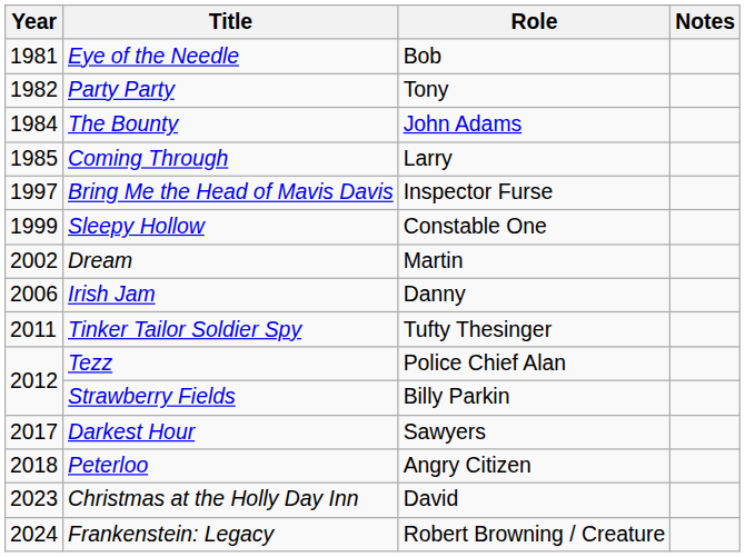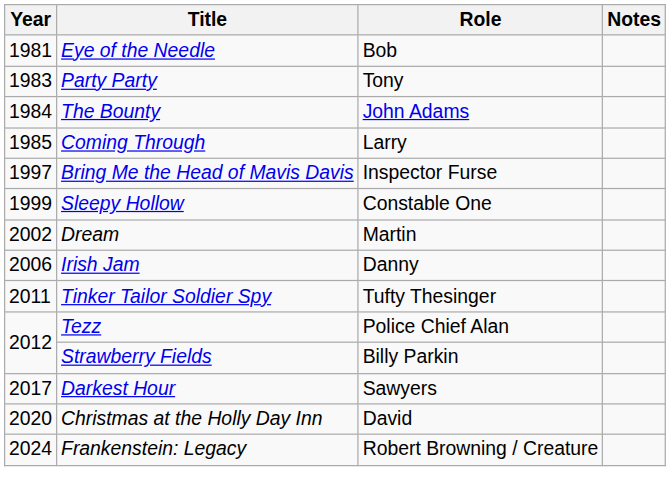 <table class="wikitable sortable">
 <tr>
 <th>Year</th>
 <th>Title</th>
 <th>Role</th>
 <th class="unsortable">Notes</th>
 </tr>
 <tr>
 <td>1981</td>
 <td><em><a href='#'>Eye of the Needle</a></em></td>
 <td>Bob</td>
 <td></td>
 </tr>
 <tr>
-<td>1982</td>
+<td>1983</td>
 <td><em><a href='#'>Party Party</a></em></td>
 <td>Tony</td>
 <td></td>
 </tr>
 <tr>
 <td>1984</td>
 <td><em><a href='#'>The Bounty</a></em></td>
 <td><a href='#'>John Adams</a></td>
 <td></td>
 </tr>
 <tr>
 <td>1985</td>
 <td><em><a href='#'>Coming Through</a></em></td>
 <td>Larry</td>
 <td></td>
 </tr>
 <tr>
 <td>1997</td>
 <td><em><a href='#'>Bring Me the Head of Mavis Davis</a></em></td>
 <td>Inspector Furse</td>
 <td></td>
 </tr>
 <tr>
 <td>1999</td>
 <td><em><a href='#'>Sleepy Hollow</a></em></td>
 <td>Constable One</td>
 <td></td>
 </tr>
 <tr>
 <td>2002</td>
 <td><em>Dream</em></td>
 <td>Martin</td>
 <td></td>
 </tr>
 <tr>
 <td>2006</td>
 <td><em><a href='#'>Irish Jam</a></em></td>
 <td>Danny</td>
 <td></td>
 </tr>
 <tr>
 <td>2011</td>
 <td><em><a href='#'>Tinker Tailor Soldier Spy</a></em></td>
 <td>Tufty Thesinger</td>
 <td></td>
 </tr>
 <tr>
 <td rowspan=2>2012</td>
 <td><em><a href='#'>Tezz</a></em></td>
 <td>Police Chief Alan</td>
 <td></td>
 </tr>
 <tr>
 <td><em><a href='#'>Strawberry Fields</a></em></td>
 <td>Billy Parkin</td>
 <td></td>
 </tr>
 <tr>
 <td>2017</td>
 <td><em><a href='#'>Darkest Hour</a></em></td>
 <td>Sawyers</td>
 <td></td>
 </tr>
 <tr>
-<td>2018</td>
-<td><em><a href='#'>Peterloo</a></em></td>
-<td>Angry Citizen</td>
-<td></td>
-</tr>
-<tr>
-<td>2023</td>
+<td>2020</td>
 <td><em>Christmas at the Holly Day Inn</em></td>
 <td>David</td>
 <td></td>
 </tr>
 <tr>
 <td>2024</td>
 <td><em>Frankenstein: Legacy</em></td>
 <td>Robert Browning / Creature</td>
 <td></td>
 </tr>
 </table>
